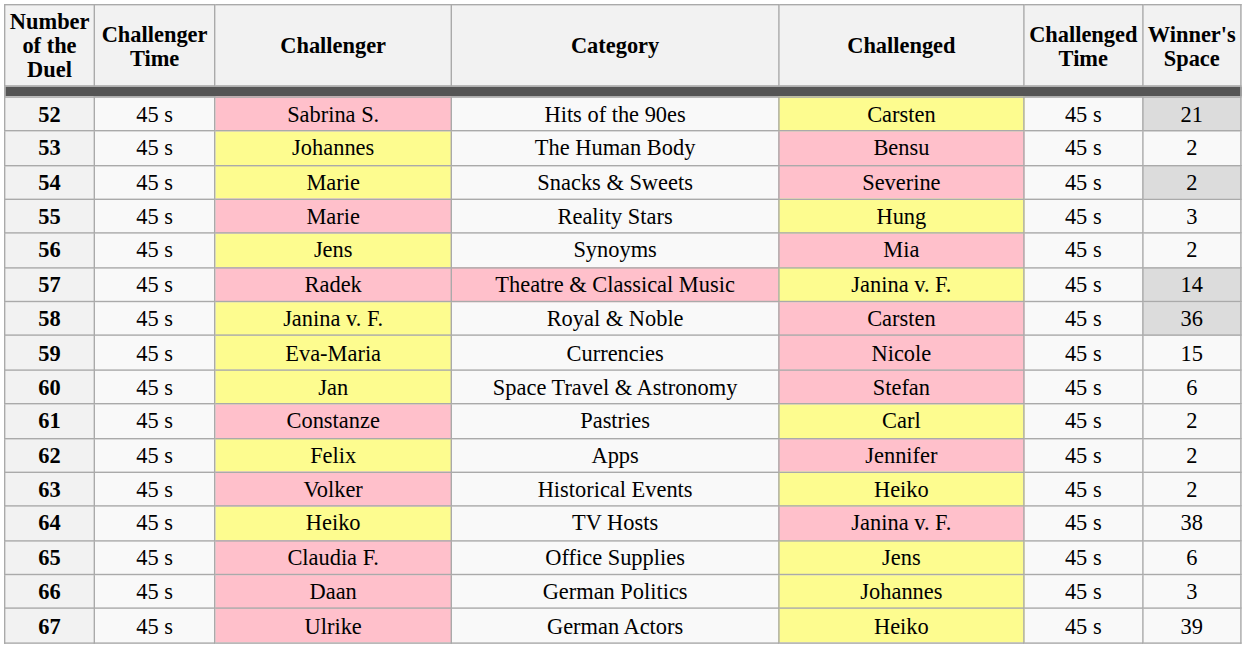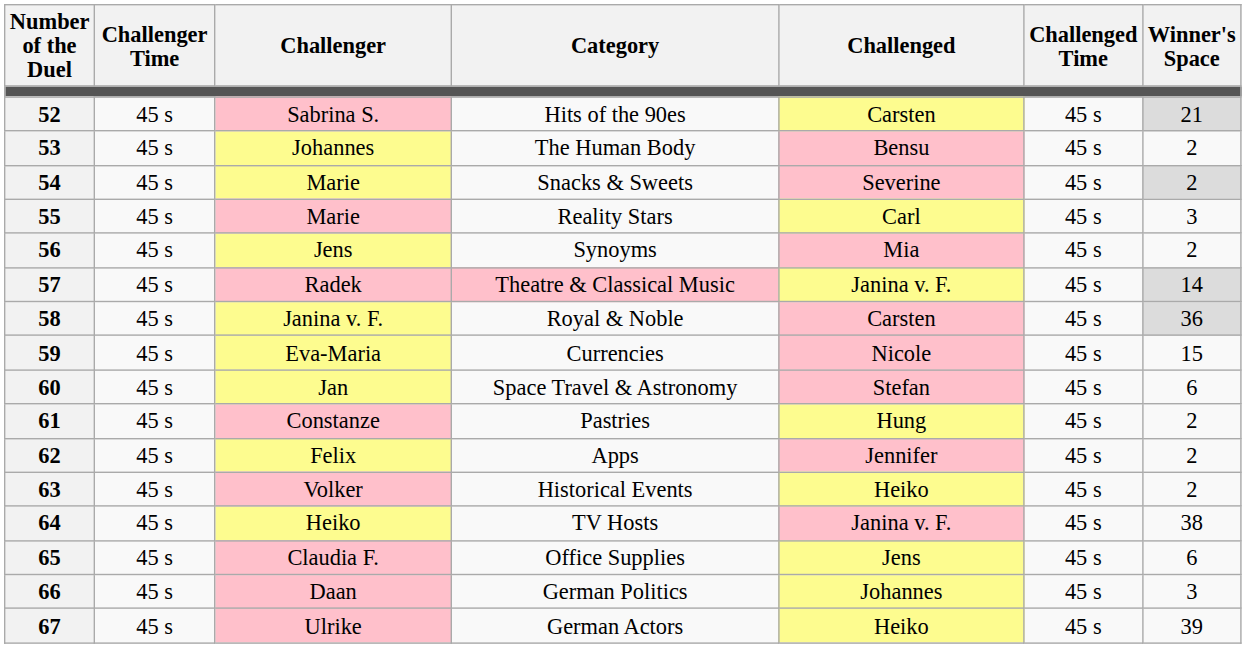 <table class="wikitable" style="text-align:center; line-height:17px; width:100%">
 <tr>
 <th rowspan="1" scope="col" style="width:02%">Number of the Duel</th>
 <th rowspan="1" scope="col" style="width:10%">Challenger Time</th>
 <th rowspan="1" scope="col" style="width:25%">Challenger</th>
 <th rowspan="1" scope="col" style="width:37%">Category</th>
 <th rowspan="1" scope="col" style="width:31%">Challenged</th>
 <th rowspan="1" scope="col" style="width:10%">Challenged Time</th>
 <th rowspan="1" scope="col" style="width:25%">Winner's Space</th>
 </tr>
 <tr>
 <td colspan="7" style="background:#555"></td>
 </tr>
 <tr>
 <th>52</th>
 <td>45 s</td>
 <td style="background:pink; ">Sabrina S.</td>
 <td>Hits of the 90es</td>
 <td style="background:#fdfc8f;">Carsten</td>
 <td>45 s</td>
 <td style="background:#DCDCDC; ">21</td>
 </tr>
 <tr>
 <th>53</th>
 <td>45 s</td>
 <td style="background:#fdfc8f; ">Johannes</td>
 <td>The Human Body</td>
 <td style="background:pink;">Bensu</td>
 <td>45 s</td>
 <td>2</td>
 </tr>
 <tr>
 <th>54</th>
 <td>45 s</td>
 <td style="background:#fdfc8f; ">Marie</td>
 <td>Snacks & Sweets</td>
 <td style="background:pink;">Severine</td>
 <td>45 s</td>
 <td style="background:#DCDCDC; ">2</td>
 </tr>
 <tr>
 <th>55</th>
 <td>45 s</td>
 <td style="background:pink; ">Marie</td>
 <td>Reality Stars</td>
-<td style="background:#fdfc8f; ">Hung</td>
+<td style="background:#fdfc8f;">Carl</td>
 <td>45 s</td>
 <td>3</td>
 </tr>
 <tr>
 <th>56</th>
 <td>45 s</td>
 <td style="background:#fdfc8f; ">Jens</td>
 <td>Synoyms</td>
 <td style="background:pink;">Mia</td>
 <td>45 s</td>
 <td>2</td>
 </tr>
 <tr>
 <th>57</th>
 <td>45 s</td>
 <td style="background:pink; ">Radek</td>
 <td style="background: pink;">Theatre & Classical Music</td>
 <td style="background:#fdfc8f;">Janina v. F.</td>
 <td>45 s</td>
 <td style="background:#DCDCDC; ">14</td>
 </tr>
 <tr>
 <th>58</th>
 <td>45 s</td>
 <td style="background:#fdfc8f; ">Janina v. F.</td>
 <td>Royal & Noble</td>
 <td style="background:pink;">Carsten</td>
 <td>45 s</td>
 <td style="background:#DCDCDC; ">36</td>
 </tr>
 <tr>
 <th>59</th>
 <td>45 s</td>
 <td style="background:#fdfc8f; ">Eva-Maria</td>
 <td>Currencies</td>
 <td style="background:pink;">Nicole</td>
 <td>45 s</td>
 <td>15</td>
 </tr>
 <tr>
 <th>60</th>
 <td>45 s</td>
 <td style="background:#fdfc8f; ">Jan</td>
 <td>Space Travel & Astronomy</td>
 <td style="background:pink;">Stefan</td>
 <td>45 s</td>
 <td>6</td>
 </tr>
 <tr>
 <th>61</th>
 <td>45 s</td>
 <td style="background:pink;">Constanze</td>
 <td>Pastries</td>
-<td style="background:#fdfc8f;">Carl</td>
+<td style="background:#fdfc8f; ">Hung</td>
 <td>45 s</td>
 <td>2</td>
 </tr>
 <tr>
 <th>62</th>
 <td>45 s</td>
 <td style="background:#fdfc8f; ">Felix</td>
 <td>Apps</td>
 <td style="background:pink;">Jennifer</td>
 <td>45 s</td>
 <td>2</td>
 </tr>
 <tr>
 <th>63</th>
 <td>45 s</td>
 <td style="background:pink;">Volker</td>
 <td>Historical Events</td>
 <td style="background:#fdfc8f; ">Heiko</td>
 <td>45 s</td>
 <td>2</td>
 </tr>
 <tr>
 <th>64</th>
 <td>45 s</td>
 <td style="background:#fdfc8f; ">Heiko</td>
 <td>TV Hosts</td>
 <td style="background:pink;">Janina v. F.</td>
 <td>45 s</td>
 <td>38</td>
 </tr>
 <tr>
 <th>65</th>
 <td>45 s</td>
 <td style="background:pink;">Claudia F.</td>
 <td>Office Supplies</td>
 <td style="background:#fdfc8f; ">Jens</td>
 <td>45 s</td>
 <td>6</td>
 </tr>
 <tr>
 <th>66</th>
 <td>45 s</td>
 <td style="background:pink;">Daan</td>
 <td>German Politics</td>
 <td style="background:#fdfc8f; ">Johannes</td>
 <td>45 s</td>
 <td>3</td>
 </tr>
 <tr>
 <th>67</th>
 <td>45 s</td>
 <td style="background:pink;">Ulrike</td>
 <td>German Actors</td>
 <td style="background:#fdfc8f; ">Heiko</td>
 <td>45 s</td>
 <td>39</td>
 </tr>
 </table>
